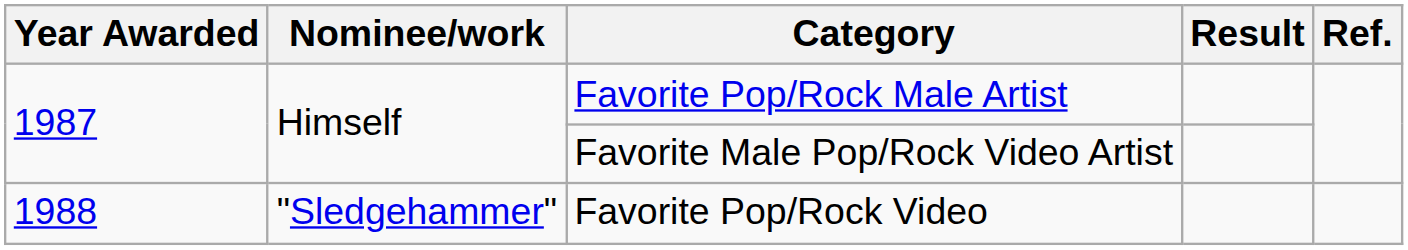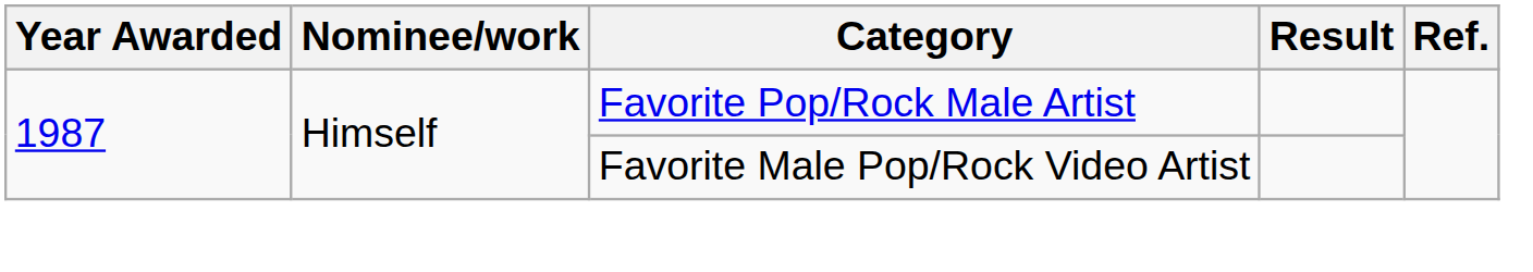 <table class="wikitable">
 <tr>
 <th>Year Awarded</th>
 <th>Nominee/work</th>
 <th>Category</th>
 <th>Result</th>
 <th>Ref.</th>
 </tr>
 <tr>
 <td rowspan="2"><a href='#'>1987</a></td>
 <td rowspan="2">Himself</td>
 <td><a href='#'>Favorite Pop/Rock Male Artist</a></td>
 <td></td>
 <td rowspan="2"></td>
 </tr>
 <tr>
 <td>Favorite Male Pop/Rock Video Artist</td>
 <td></td>
 </tr>
-<tr>
-<td><a href='#'>1988</a></td>
-<td>"<a href='#'>Sledgehammer</a>"</td>
-<td>Favorite Pop/Rock Video</td>
-<td></td>
-<td></td>
-</tr>
 </table>
